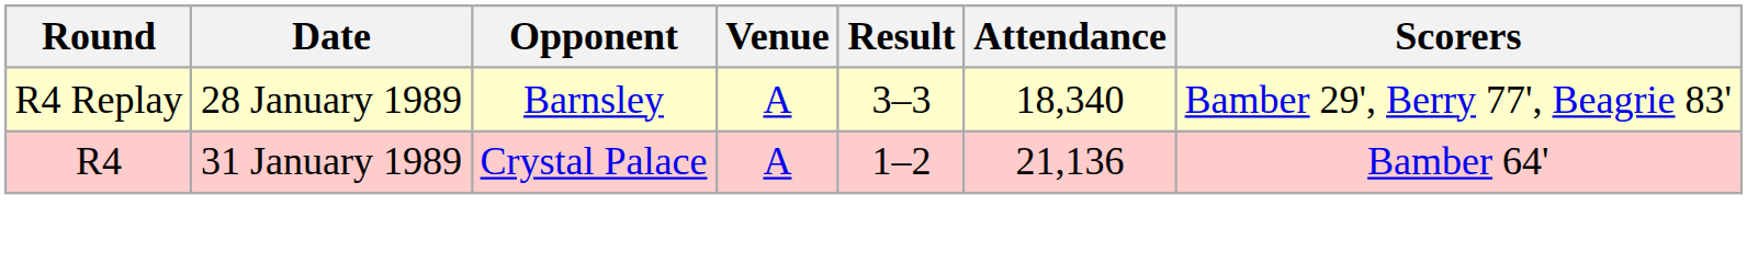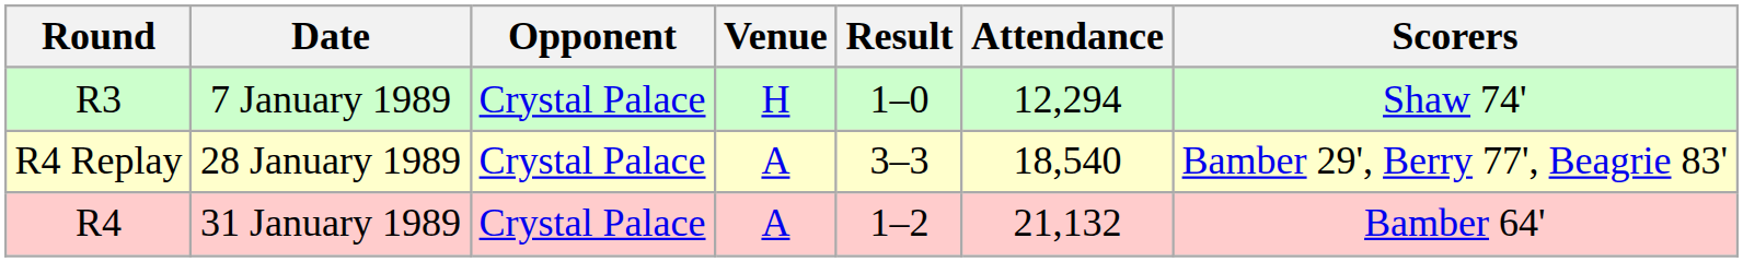 <table class="wikitable" style="font-size:100%; text-align:center">
 <tr>
 <th>Round</th>
 <th>Date</th>
 <th>Opponent</th>
 <th>Venue</th>
 <th>Result</th>
 <th>Attendance</th>
 <th>Scorers</th>
 </tr>
+<tr style="background-color: #CCFFCC;">
+<td>R3</td>
+<td>7 January 1989</td>
+<td><a href='#'>Crystal Palace</a></td>
+<td><a href='#'>H</a></td>
+<td>1–0</td>
+<td>12,294</td>
+<td><a href='#'>Shaw</a> 74'</td>
+</tr>
 <tr style="background-color: #FFFFCC;">
 <td>R4 Replay</td>
 <td>28 January 1989</td>
-<td><a href='#'>Barnsley</a></td>
+<td><a href='#'>Crystal Palace</a></td>
 <td><a href='#'>A</a></td>
 <td>3–3</td>
-<td>18,340</td>
+<td>18,540</td>
 <td><a href='#'>Bamber</a> 29', <a href='#'>Berry</a> 77', <a href='#'>Beagrie</a> 83'</td>
 </tr>
 <tr style="background-color: #FFCCCC;">
 <td>R4</td>
 <td>31 January 1989</td>
 <td><a href='#'>Crystal Palace</a></td>
 <td><a href='#'>A</a></td>
 <td>1–2</td>
-<td>21,136</td>
+<td>21,132</td>
 <td><a href='#'>Bamber</a> 64'</td>
 </tr>
 </table>
